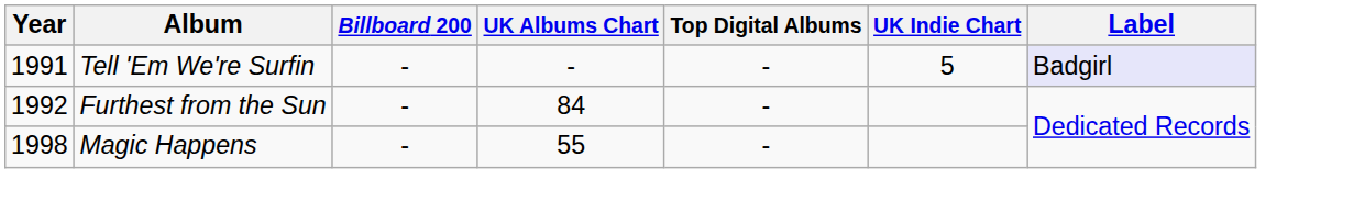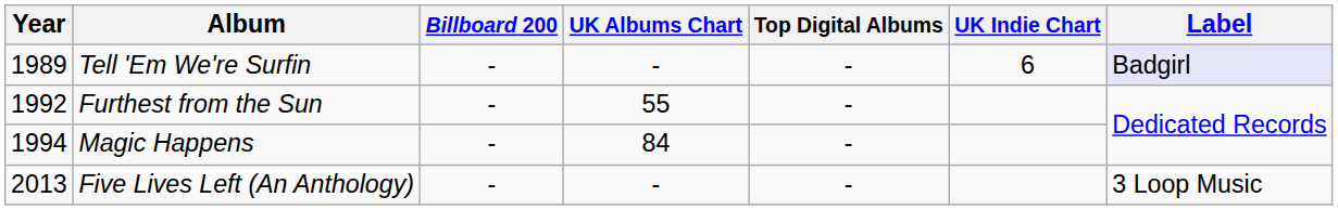 <table class="wikitable">
 <tr>
 <th>Year</th>
 <th>Album</th>
 <th><small><a href='#'><em>Billboard</em> 200</a></small></th>
 <th><small><a href='#'>UK Albums Chart</a></small></th>
 <th><small>Top Digital Albums</small></th>
 <th><small><a href='#'>UK Indie Chart</a> </small></th>
 <th><a href='#'>Label</a></th>
 </tr>
 <tr>
-<td>1991</td>
+<td>1989</td>
 <td><em>Tell 'Em We're Surfin</em></td>
 <td style="text-align:center;">-</td>
 <td style="text-align:center;">-</td>
 <td style="text-align:center;">-</td>
-<td style="text-align:center;">5</td>
+<td style="text-align:center;">6</td>
 <td style="background: lavender;">Badgirl</td>
 </tr>
 <tr>
 <td>1992</td>
 <td><em>Furthest from the Sun</em></td>
 <td style="text-align:center;">-</td>
-<td style="text-align:center;">84</td>
+<td style="text-align:center;">55</td>
 <td style="text-align:center;">-</td>
 <td style="text-align:center;"></td>
 <td rowspan="2"><a href='#'>Dedicated Records</a></td>
 </tr>
 <tr>
-<td>1998</td>
+<td>1994</td>
 <td><em>Magic Happens</em></td>
 <td style="text-align:center;">-</td>
-<td style="text-align:center;">55</td>
+<td style="text-align:center;">84</td>
 <td style="text-align:center;">-</td>
 <td style="text-align:center;"></td>
 </tr>
+<tr>
+<td>2013</td>
+<td><em>Five Lives Left (An Anthology)</em></td>
+<td style="text-align:center;">-</td>
+<td style="text-align:center;">-</td>
+<td style="text-align:center;">-</td>
+<td style="text-align:center;"></td>
+<td>3 Loop Music</td>
+</tr>
 </table>
